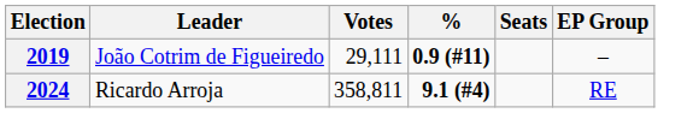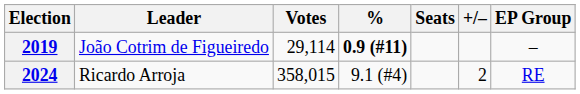 <table class="wikitable" style="text-align:right;">
 <tr>
 <th>Election</th>
 <th>Leader</th>
 <th>Votes</th>
 <th>%</th>
 <th>Seats</th>
+<th>+/–</th>
 <th>EP Group</th>
 </tr>
 <tr>
 <th><a href='#'>2019</a></th>
 <td align=left><a href='#'>João Cotrim de Figueiredo</a></td>
-<td>29,111</td>
+<td>29,114</td>
 <td><strong>0.9 (#11)</strong></td>
+<td></td>
 <td></td>
 <td align=center>–</td>
 </tr>
 <tr>
 <th><a href='#'>2024</a></th>
 <td align=left>Ricardo Arroja</td>
-<td>358,811</td>
-<td><strong>9.1 (#4)</strong></td>
+<td>358,015</td>
+<td>9.1 (#4)</td>
 <td></td>
+<td>2</td>
 <td align=center><a href='#'>RE</a></td>
 </tr>
 </table>
